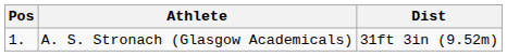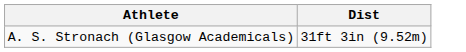 <table class="wikitable">
 <tr>
-<th>Pos</th>
 <th>Athlete</th>
 <th>Dist</th>
 </tr>
 <tr>
-<td>1.</td>
 <td>A. S. Stronach (Glasgow Academicals)</td>
 <td>31ft 3in (9.52m)</td>
 </tr>
 </table>
